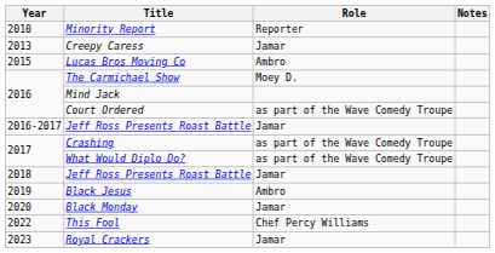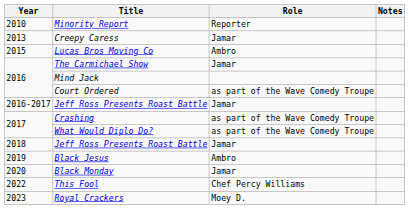 <table class="wikitable sortable">
 <tr>
 <th>Year</th>
 <th>Title</th>
 <th>Role</th>
 <th class="unsortable">Notes</th>
 </tr>
 <tr>
 <td>2010</td>
 <td><em><a href='#'>Minority Report</a></em></td>
 <td>Reporter</td>
 <td></td>
 </tr>
 <tr>
 <td>2013</td>
 <td><em>Creepy Caress</em></td>
 <td>Jamar</td>
 <td></td>
 </tr>
 <tr>
 <td>2015</td>
 <td><em><a href='#'>Lucas Bros Moving Co</a></em></td>
 <td>Ambro</td>
 <td></td>
 </tr>
 <tr>
 <td rowspan="3">2016</td>
 <td><em><a href='#'>The Carmichael Show</a></em></td>
-<td>Moey D.</td>
+<td>Jamar</td>
 <td></td>
 </tr>
 <tr>
 <td><em>Mind Jack</em></td>
 <td></td>
 <td></td>
 </tr>
 <tr>
 <td><em>Court Ordered</em></td>
 <td>as part of the Wave Comedy Troupe</td>
 <td></td>
 </tr>
 <tr>
 <td>2016-2017</td>
 <td><em><a href='#'>Jeff Ross Presents Roast Battle</a></em></td>
 <td>Jamar</td>
 <td></td>
 </tr>
 <tr>
 <td rowspan="2">2017</td>
 <td><em><a href='#'>Crashing</a></em></td>
 <td>as part of the Wave Comedy Troupe</td>
 <td></td>
 </tr>
 <tr>
 <td><em><a href='#'>What Would Diplo Do?</a></em></td>
 <td>as part of the Wave Comedy Troupe</td>
 <td></td>
 </tr>
 <tr>
 <td>2018</td>
 <td><em><a href='#'>Jeff Ross Presents Roast Battle</a></em></td>
 <td>Jamar</td>
 <td></td>
 </tr>
 <tr>
 <td>2019</td>
 <td><em><a href='#'>Black Jesus</a></em></td>
 <td>Ambro</td>
 <td></td>
 </tr>
 <tr>
 <td>2020</td>
 <td><em><a href='#'>Black Monday</a></em></td>
 <td>Jamar</td>
 <td></td>
 </tr>
 <tr>
 <td>2022</td>
 <td><em><a href='#'>This Fool</a></em></td>
 <td>Chef Percy Williams</td>
 <td></td>
 </tr>
 <tr>
 <td>2023</td>
 <td><em><a href='#'>Royal Crackers</a></em></td>
-<td>Jamar</td>
+<td>Moey D.</td>
 </tr>
 </table>
